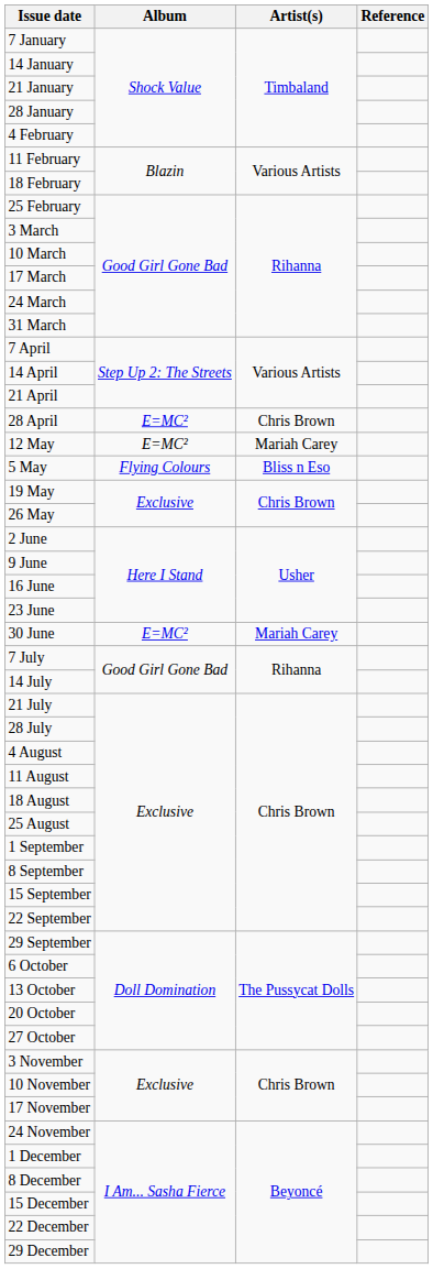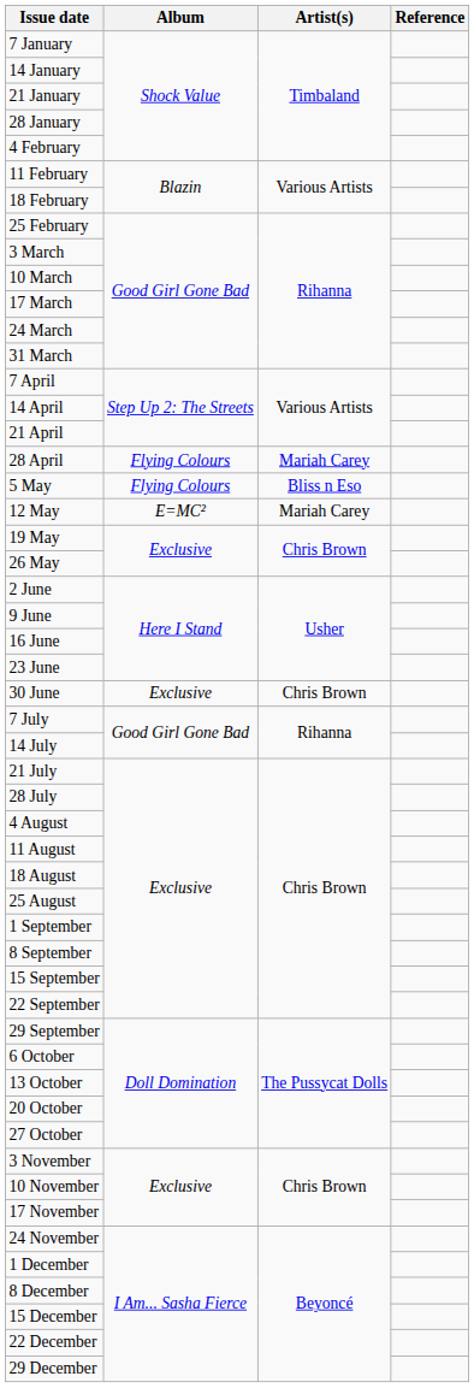 <table class="wikitable">
 <tr>
 <th>Issue date</th>
 <th>Album</th>
 <th>Artist(s)</th>
 <th>Reference</th>
 </tr>
 <tr>
 <td align="left">7 January</td>
 <td align="center" rowspan="5"><em><a href='#'>Shock Value</a></em></td>
 <td align="center" rowspan="5"><a href='#'>Timbaland</a></td>
 <td align="center"></td>
 </tr>
 <tr>
 <td align="left">14 January</td>
 <td align="center"></td>
 </tr>
 <tr>
 <td align="left">21 January</td>
 <td align="center"></td>
 </tr>
 <tr>
 <td align="left">28 January</td>
 <td align="center"></td>
 </tr>
 <tr>
 <td align="left">4 February</td>
 <td align="center"></td>
 </tr>
 <tr>
 <td align="left">11 February</td>
 <td align="center" rowspan="2"><em>Blazin</em></td>
 <td align="center" rowspan="2">Various Artists</td>
 <td align="center"></td>
 </tr>
 <tr>
 <td align="left">18 February</td>
 <td align="center"></td>
 </tr>
 <tr>
 <td align="left">25 February</td>
 <td align="center" rowspan="6"><em><a href='#'>Good Girl Gone Bad</a></em></td>
 <td align="center" rowspan="6"><a href='#'>Rihanna</a></td>
 <td align="center"></td>
 </tr>
 <tr>
 <td align="left">3 March</td>
 <td align="center"></td>
 </tr>
 <tr>
 <td align="left">10 March</td>
 <td align="center"></td>
 </tr>
 <tr>
 <td align="left">17 March</td>
 <td align="center"></td>
 </tr>
 <tr>
 <td align="left">24 March</td>
 <td align="center"></td>
 </tr>
 <tr>
 <td align="left">31 March</td>
 <td align="center"></td>
 </tr>
 <tr>
 <td align="left">7 April</td>
 <td align="center" rowspan="3"><em><a href='#'>Step Up 2: The Streets</a></em></td>
 <td align="center" rowspan="3">Various Artists</td>
 <td align="center"></td>
 </tr>
 <tr>
 <td align="left">14 April</td>
 <td align="center"></td>
 </tr>
 <tr>
 <td align="left">21 April</td>
 <td align="center"></td>
 </tr>
 <tr>
 <td align="left">28 April</td>
-<td align="center"><em><a href='#'>E=MC²</a></em></td>
-<td align="center">Chris Brown</td>
+<td align="center"><em><a href='#'>Flying Colours</a></em></td>
+<td align="center"><a href='#'>Mariah Carey</a></td>
+<td align="center"></td>
+</tr>
+<tr>
+<td align="left">5 May</td>
+<td align="center"><em><a href='#'>Flying Colours</a></em></td>
+<td align="center"><a href='#'>Bliss n Eso</a></td>
 <td align="center"></td>
 </tr>
 <tr>
 <td align="left">12 May</td>
 <td align="center"><em>E=MC²</em></td>
 <td align="center">Mariah Carey</td>
-<td align="center"></td>
-</tr>
-<tr>
-<td align="left">5 May</td>
-<td align="center"><em><a href='#'>Flying Colours</a></em></td>
-<td align="center"><a href='#'>Bliss n Eso</a></td>
 <td align="center"></td>
 </tr>
 <tr>
 <td align="left">19 May</td>
 <td align="center" rowspan="2"><em><a href='#'>Exclusive</a></em></td>
 <td align="center" rowspan="2"><a href='#'>Chris Brown</a></td>
 <td align="center"></td>
 </tr>
 <tr>
 <td align="left">26 May</td>
 <td align="center"></td>
 </tr>
 <tr>
 <td align="left">2 June</td>
 <td align="center" rowspan="4"><em><a href='#'>Here I Stand</a></em></td>
 <td align="center" rowspan="4"><a href='#'>Usher</a></td>
 <td align="center"></td>
 </tr>
 <tr>
 <td align="left">9 June</td>
 <td align="center"></td>
 </tr>
 <tr>
 <td align="left">16 June</td>
 <td align="center"></td>
 </tr>
 <tr>
 <td align="left">23 June</td>
 <td align="center"></td>
 </tr>
 <tr>
 <td align="left">30 June</td>
-<td align="center"><em><a href='#'>E=MC²</a></em></td>
-<td align="center"><a href='#'>Mariah Carey</a></td>
+<td align="center"><em>Exclusive</em></td>
+<td align="center">Chris Brown</td>
 <td align="center"></td>
 </tr>
 <tr>
 <td align="left">7 July</td>
 <td align="center" rowspan="2"><em>Good Girl Gone Bad</em></td>
 <td align="center" rowspan="2">Rihanna</td>
 <td align="center"></td>
 </tr>
 <tr>
 <td align="left">14 July</td>
 <td align="center"></td>
 </tr>
 <tr>
 <td align="left">21 July</td>
 <td align="center" rowspan="10"><em>Exclusive</em></td>
 <td align="center" rowspan="10">Chris Brown</td>
 <td align="center"></td>
 </tr>
 <tr>
 <td align="left">28 July</td>
 <td align="center"></td>
 </tr>
 <tr>
 <td align="left">4 August</td>
 <td align="center"></td>
 </tr>
 <tr>
 <td align="left">11 August</td>
 <td align="center"></td>
 </tr>
 <tr>
 <td align="left">18 August</td>
 <td align="center"></td>
 </tr>
 <tr>
 <td align="left">25 August</td>
 <td align="center"></td>
 </tr>
 <tr>
 <td align="left">1 September</td>
 <td align="center"></td>
 </tr>
 <tr>
 <td align="left">8 September</td>
 <td align="center"></td>
 </tr>
 <tr>
 <td align="left">15 September</td>
 <td align="center"></td>
 </tr>
 <tr>
 <td align="left">22 September</td>
 <td align="center"></td>
 </tr>
 <tr>
 <td align="left">29 September</td>
 <td align="center" rowspan="5"><em><a href='#'>Doll Domination</a></em></td>
 <td align="center" rowspan="5"><a href='#'>The Pussycat Dolls</a></td>
 <td align="center"></td>
 </tr>
 <tr>
 <td align="left">6 October</td>
 <td align="center"></td>
 </tr>
 <tr>
 <td align="left">13 October</td>
 <td align="center"></td>
 </tr>
 <tr>
 <td align="left">20 October</td>
 <td align="center"></td>
 </tr>
 <tr>
 <td align="left">27 October</td>
 <td align="center"></td>
 </tr>
 <tr>
 <td align="left">3 November</td>
 <td align="center" rowspan="3"><em>Exclusive</em></td>
 <td align="center" rowspan="3">Chris Brown</td>
 <td align="center"></td>
 </tr>
 <tr>
 <td align="left">10 November</td>
 <td align="center"></td>
 </tr>
 <tr>
 <td align="left">17 November</td>
 <td align="center"></td>
 </tr>
 <tr>
 <td align="left">24 November</td>
 <td align="center" rowspan="6"><em><a href='#'>I Am... Sasha Fierce</a></em></td>
 <td align="center" rowspan="6"><a href='#'>Beyoncé</a></td>
 <td align="center"></td>
 </tr>
 <tr>
 <td align="left">1 December</td>
 <td align="center"></td>
 </tr>
 <tr>
 <td align="left">8 December</td>
 <td align="center"></td>
 </tr>
 <tr>
 <td align="left">15 December</td>
 <td align="center"></td>
 </tr>
 <tr>
 <td align="left">22 December</td>
 <td align="center"></td>
 </tr>
 <tr>
 <td align="left">29 December</td>
 <td align="center"></td>
 </tr>
 </table>
